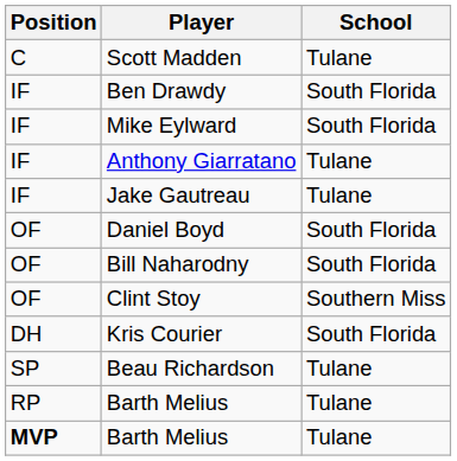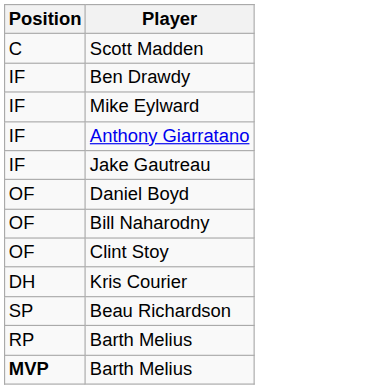 <table class="wikitable">
 <tr>
 <th>Position</th>
 <th>Player</th>
-<th>School</th>
 </tr>
 <tr>
 <td>C</td>
 <td>Scott Madden</td>
-<td>Tulane</td>
 </tr>
 <tr>
 <td>IF</td>
 <td>Ben Drawdy</td>
-<td>South Florida</td>
 </tr>
 <tr>
 <td>IF</td>
 <td>Mike Eylward</td>
-<td>South Florida</td>
 </tr>
 <tr>
 <td>IF</td>
 <td><a href='#'>Anthony Giarratano</a></td>
-<td>Tulane</td>
 </tr>
 <tr>
 <td>IF</td>
 <td>Jake Gautreau</td>
-<td>Tulane</td>
 </tr>
 <tr>
 <td>OF</td>
 <td>Daniel Boyd</td>
-<td>South Florida</td>
 </tr>
 <tr>
 <td>OF</td>
 <td>Bill Naharodny</td>
-<td>South Florida</td>
 </tr>
 <tr>
 <td>OF</td>
 <td>Clint Stoy</td>
-<td>Southern Miss</td>
 </tr>
 <tr>
 <td>DH</td>
 <td>Kris Courier</td>
-<td>South Florida</td>
 </tr>
 <tr>
 <td>SP</td>
 <td>Beau Richardson</td>
-<td>Tulane</td>
 </tr>
 <tr>
 <td>RP</td>
 <td>Barth Melius</td>
-<td>Tulane</td>
 </tr>
 <tr>
 <td><strong>MVP</strong></td>
 <td>Barth Melius</td>
-<td>Tulane</td>
 </tr>
 </table>
